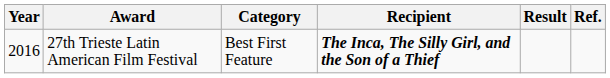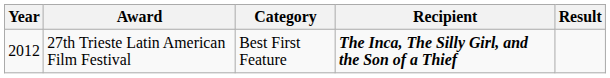 <table class="wikitable">
 <tr>
 <th>Year</th>
 <th>Award</th>
 <th>Category</th>
 <th>Recipient</th>
 <th>Result</th>
-<th>Ref.</th>
 </tr>
 <tr>
-<td>2016</td>
+<td>2012</td>
 <td>27th Trieste Latin American Film Festival</td>
 <td>Best First Feature</td>
 <td><strong><em>The Inca, The Silly Girl, and the Son of a Thief</em></strong></td>
 <td></td>
-<td></td>
 </tr>
 </table>
